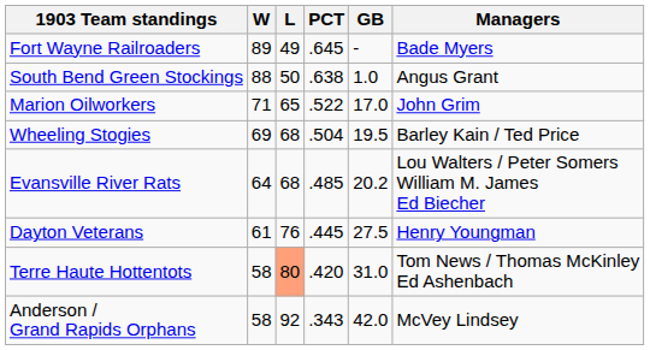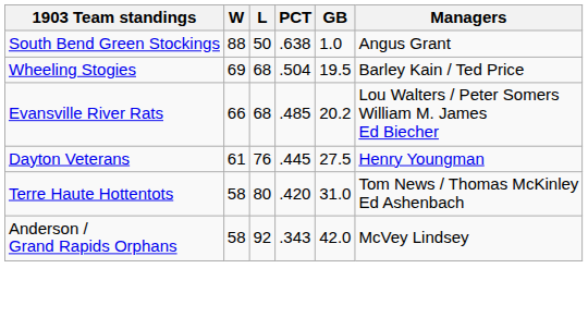 <table class="wikitable">
 <tr>
 <th>1903 Team standings</th>
 <th>W</th>
 <th>L</th>
 <th>PCT</th>
 <th>GB</th>
 <th>Managers</th>
 </tr>
 <tr>
-<td><a href='#'>Fort Wayne Railroaders</a></td>
-<td>89</td>
-<td>49</td>
-<td>.645</td>
-<td>-</td>
-<td><a href='#'>Bade Myers</a></td>
-</tr>
-<tr>
 <td><a href='#'>South Bend Green Stockings</a></td>
 <td>88</td>
 <td>50</td>
 <td>.638</td>
 <td>1.0</td>
 <td>Angus Grant</td>
-</tr>
-<tr>
-<td><a href='#'>Marion Oilworkers</a></td>
-<td>71</td>
-<td>65</td>
-<td>.522</td>
-<td>17.0</td>
-<td><a href='#'>John Grim</a></td>
 </tr>
 <tr>
 <td><a href='#'>Wheeling Stogies</a></td>
 <td>69</td>
 <td>68</td>
 <td>.504</td>
 <td>19.5</td>
 <td>Barley Kain / Ted Price</td>
 </tr>
 <tr>
 <td><a href='#'>Evansville River Rats</a></td>
-<td>64</td>
+<td>66</td>
 <td>68</td>
 <td>.485</td>
 <td>20.2</td>
 <td>Lou Walters / Peter Somers <br>William M. James <br> <a href='#'>Ed Biecher</a></td>
 </tr>
 <tr>
 <td><a href='#'>Dayton Veterans</a></td>
 <td>61</td>
 <td>76</td>
 <td>.445</td>
 <td>27.5</td>
 <td><a href='#'>Henry Youngman</a></td>
 </tr>
 <tr>
 <td><a href='#'>Terre Haute Hottentots</a></td>
 <td>58</td>
-<td style="background: lightsalmon;">80</td>
+<td>80</td>
 <td>.420</td>
 <td>31.0</td>
 <td>Tom News / Thomas McKinley <br> Ed Ashenbach</td>
 </tr>
 <tr>
 <td>Anderson /<br> <a href='#'>Grand Rapids Orphans</a></td>
 <td>58</td>
 <td>92</td>
 <td>.343</td>
 <td>42.0</td>
 <td>McVey Lindsey</td>
 </tr>
 </table>
